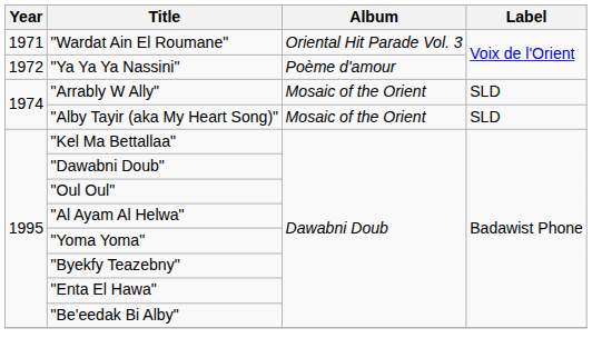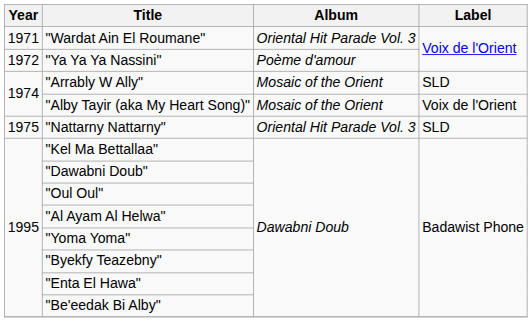 <table class="wikitable sortable" border="2">
 <tr>
 <th scope="col">Year</th>
 <th scope="col">Title</th>
 <th scope="col">Album</th>
 <th scope="col">Label</th>
 </tr>
 <tr>
 <td>1971</td>
 <td>"Wardat Ain El Roumane"</td>
 <td><em>Oriental Hit Parade Vol. 3</em></td>
 <td rowspan="2"><a href='#'>Voix de l'Orient</a></td>
 </tr>
 <tr>
 <td>1972</td>
 <td>"Ya Ya Ya Nassini"</td>
 <td><em>Poème d'amour</em></td>
 </tr>
 <tr>
 <td rowspan="2">1974</td>
 <td>"Arrably W Ally"</td>
 <td><em>Mosaic of the Orient</em></td>
 <td>SLD</td>
 </tr>
 <tr>
 <td>"Alby Tayir (aka My Heart Song)"</td>
 <td><em>Mosaic of the Orient</em></td>
+<td>Voix de l'Orient</td>
+</tr>
+<tr>
+<td>1975</td>
+<td>"Nattarny Nattarny"</td>
+<td><em>Oriental Hit Parade Vol. 3</em></td>
 <td>SLD</td>
 </tr>
 <tr>
 <td rowspan="8">1995</td>
 <td>"Kel Ma Bettallaa"</td>
 <td rowspan="8"><em>Dawabni Doub</em></td>
 <td rowspan="8">Badawist Phone</td>
 </tr>
 <tr>
 <td>"Dawabni Doub"</td>
 </tr>
 <tr>
 <td>"Oul Oul"</td>
 </tr>
 <tr>
 <td>"Al Ayam Al Helwa"</td>
 </tr>
 <tr>
 <td>"Yoma Yoma"</td>
 </tr>
 <tr>
 <td>"Byekfy Teazebny"</td>
 </tr>
 <tr>
 <td>"Enta El Hawa"</td>
 </tr>
 <tr>
 <td>"Be'eedak Bi Alby"</td>
 </tr>
 <tr>
 </tr>
 </table>
